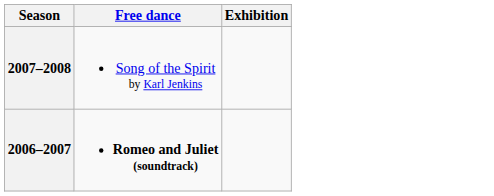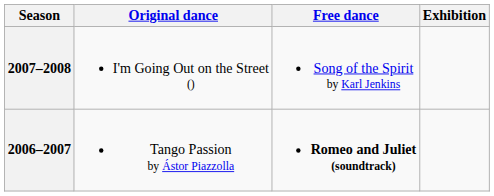 <table class="wikitable" style="text-align:center">
 <tr>
 <th>Season</th>
+<th><a href='#'>Original dance</a></th>
 <th><a href='#'>Free dance</a></th>
 <th>Exhibition</th>
 </tr>
 <tr>
 <th>2007–2008 <br> </th>
+<td><br><ul><li>I'm Going Out on the Street <br><small>() </small></li></ul></td>
 <td><br><ul><li><a href='#'>Song of the Spirit</a> <br><small> by <a href='#'>Karl Jenkins</a> </small></li></ul></td>
 <td></td>
 </tr>
 <tr>
 <th>2006–2007 <br> </th>
+<td><br><ul><li>Tango Passion <br><small> by <a href='#'>Ástor Piazzolla</a> </small></li></ul></td>
 <td><strong><br><ul><li>Romeo and Juliet <br><small> (soundtrack)</small></li></ul></strong></td>
 <td></td>
 </tr>
 </table>
